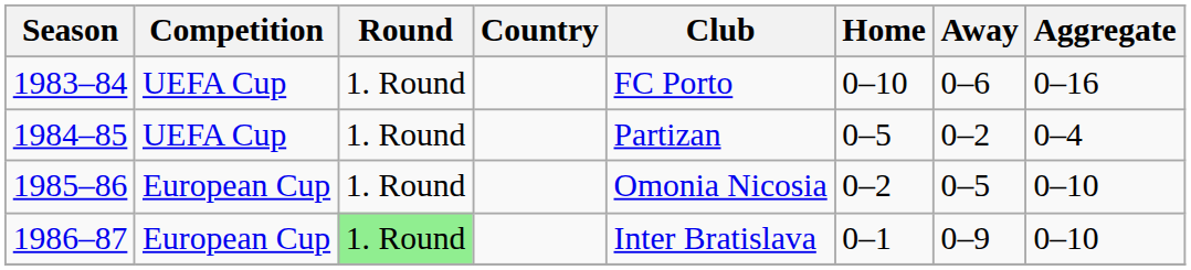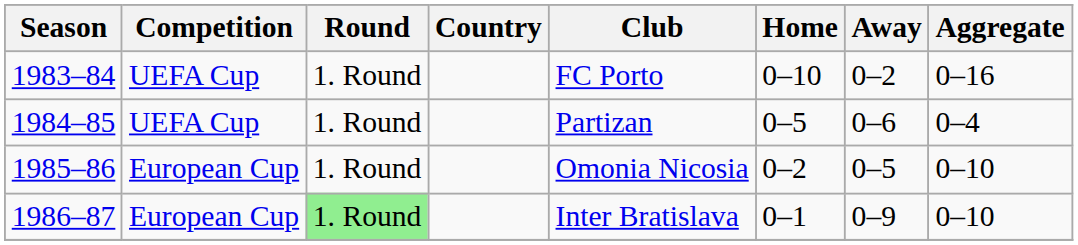 <table class="wikitable">
 <tr>
 <th>Season</th>
 <th>Competition</th>
 <th>Round</th>
 <th>Country</th>
 <th>Club</th>
 <th>Home</th>
 <th>Away</th>
 <th>Aggregate</th>
 </tr>
 <tr>
 <td><a href='#'>1983–84</a></td>
 <td><a href='#'>UEFA Cup</a></td>
 <td>1. Round</td>
 <td></td>
 <td><a href='#'>FC Porto</a></td>
 <td>0–10</td>
-<td>0–6</td>
+<td>0–2</td>
 <td>0–16</td>
 </tr>
 <tr>
 <td><a href='#'>1984–85</a></td>
 <td><a href='#'>UEFA Cup</a></td>
 <td>1. Round</td>
 <td></td>
 <td><a href='#'>Partizan</a></td>
 <td>0–5</td>
-<td>0–2</td>
+<td>0–6</td>
 <td>0–4</td>
 </tr>
 <tr>
 <td><a href='#'>1985–86</a></td>
 <td><a href='#'>European Cup</a></td>
 <td>1. Round</td>
 <td></td>
 <td><a href='#'>Omonia Nicosia</a></td>
 <td>0–2</td>
 <td>0–5</td>
 <td>0–10</td>
 </tr>
 <tr>
 <td><a href='#'>1986–87</a></td>
 <td><a href='#'>European Cup</a></td>
 <td style="background: lightgreen;">1. Round</td>
 <td></td>
 <td><a href='#'>Inter Bratislava</a></td>
 <td>0–1</td>
 <td>0–9</td>
 <td>0–10</td>
 </tr>
 <tr>
 </tr>
 </table>
